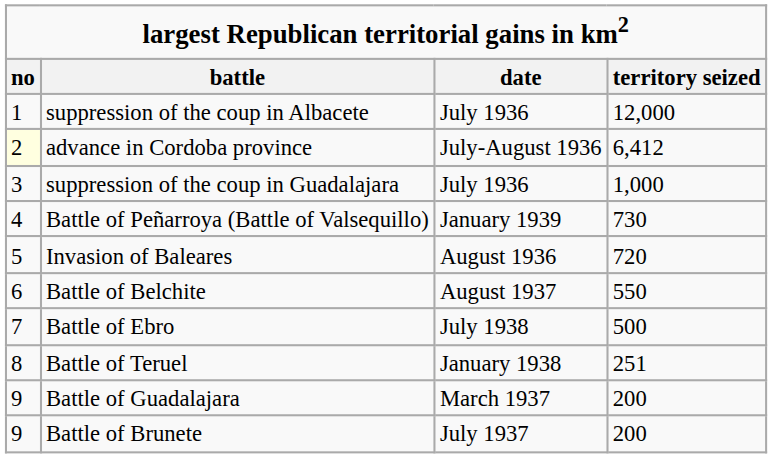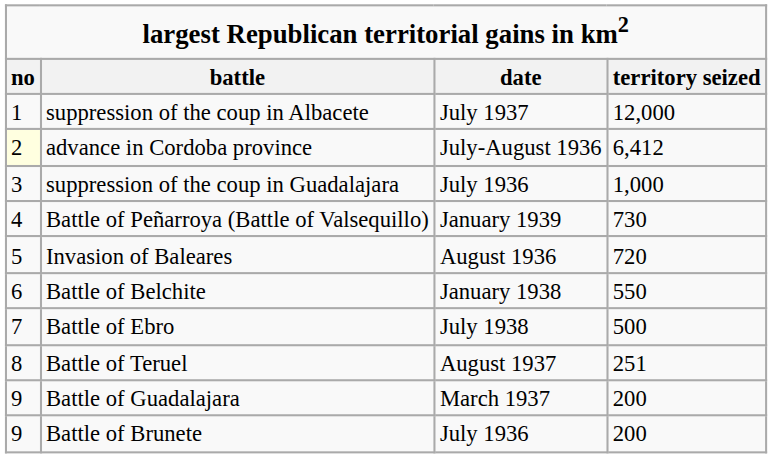 <table class=wikitable style="text-align:left; font-size:11px; float:right; margin:5px">
 <tr style="font-size: small;">
 <td colspan="12" style="text-align:center;"><strong>largest Republican territorial gains in km<sup>2</sup></strong></td>
 </tr>
 <tr>
 <th>no</th>
 <th>battle</th>
 <th>date</th>
 <th>territory seized</th>
 </tr>
 <tr>
 <td>1</td>
 <td>suppression of the coup in Albacete</td>
-<td>July 1936</td>
+<td>July 1937</td>
 <td>12,000</td>
 </tr>
 <tr>
 <td style="background: lightyellow;">2</td>
 <td>advance in Cordoba province</td>
 <td>July-August 1936</td>
 <td>6,412</td>
 </tr>
 <tr>
 <td>3</td>
 <td>suppression of the coup in Guadalajara</td>
 <td>July 1936</td>
 <td>1,000</td>
 </tr>
 <tr>
 <td>4</td>
 <td>Battle of Peñarroya (Battle of Valsequillo)</td>
 <td>January 1939</td>
 <td>730</td>
 </tr>
 <tr>
 <td>5</td>
 <td>Invasion of Baleares</td>
 <td>August 1936</td>
 <td>720</td>
 </tr>
 <tr>
 <td>6</td>
 <td>Battle of Belchite</td>
-<td>August 1937</td>
+<td>January 1938</td>
 <td>550</td>
 </tr>
 <tr>
 <td>7</td>
 <td>Battle of Ebro</td>
 <td>July 1938</td>
 <td>500</td>
 </tr>
 <tr>
 <td>8</td>
 <td>Battle of Teruel</td>
-<td>January 1938</td>
+<td>August 1937</td>
 <td>251</td>
 </tr>
 <tr>
 <td>9</td>
 <td>Battle of Guadalajara</td>
 <td>March 1937</td>
 <td>200</td>
 </tr>
 <tr>
 <td>9</td>
 <td>Battle of Brunete</td>
-<td>July 1937</td>
+<td>July 1936</td>
 <td>200</td>
 </tr>
 </table>
